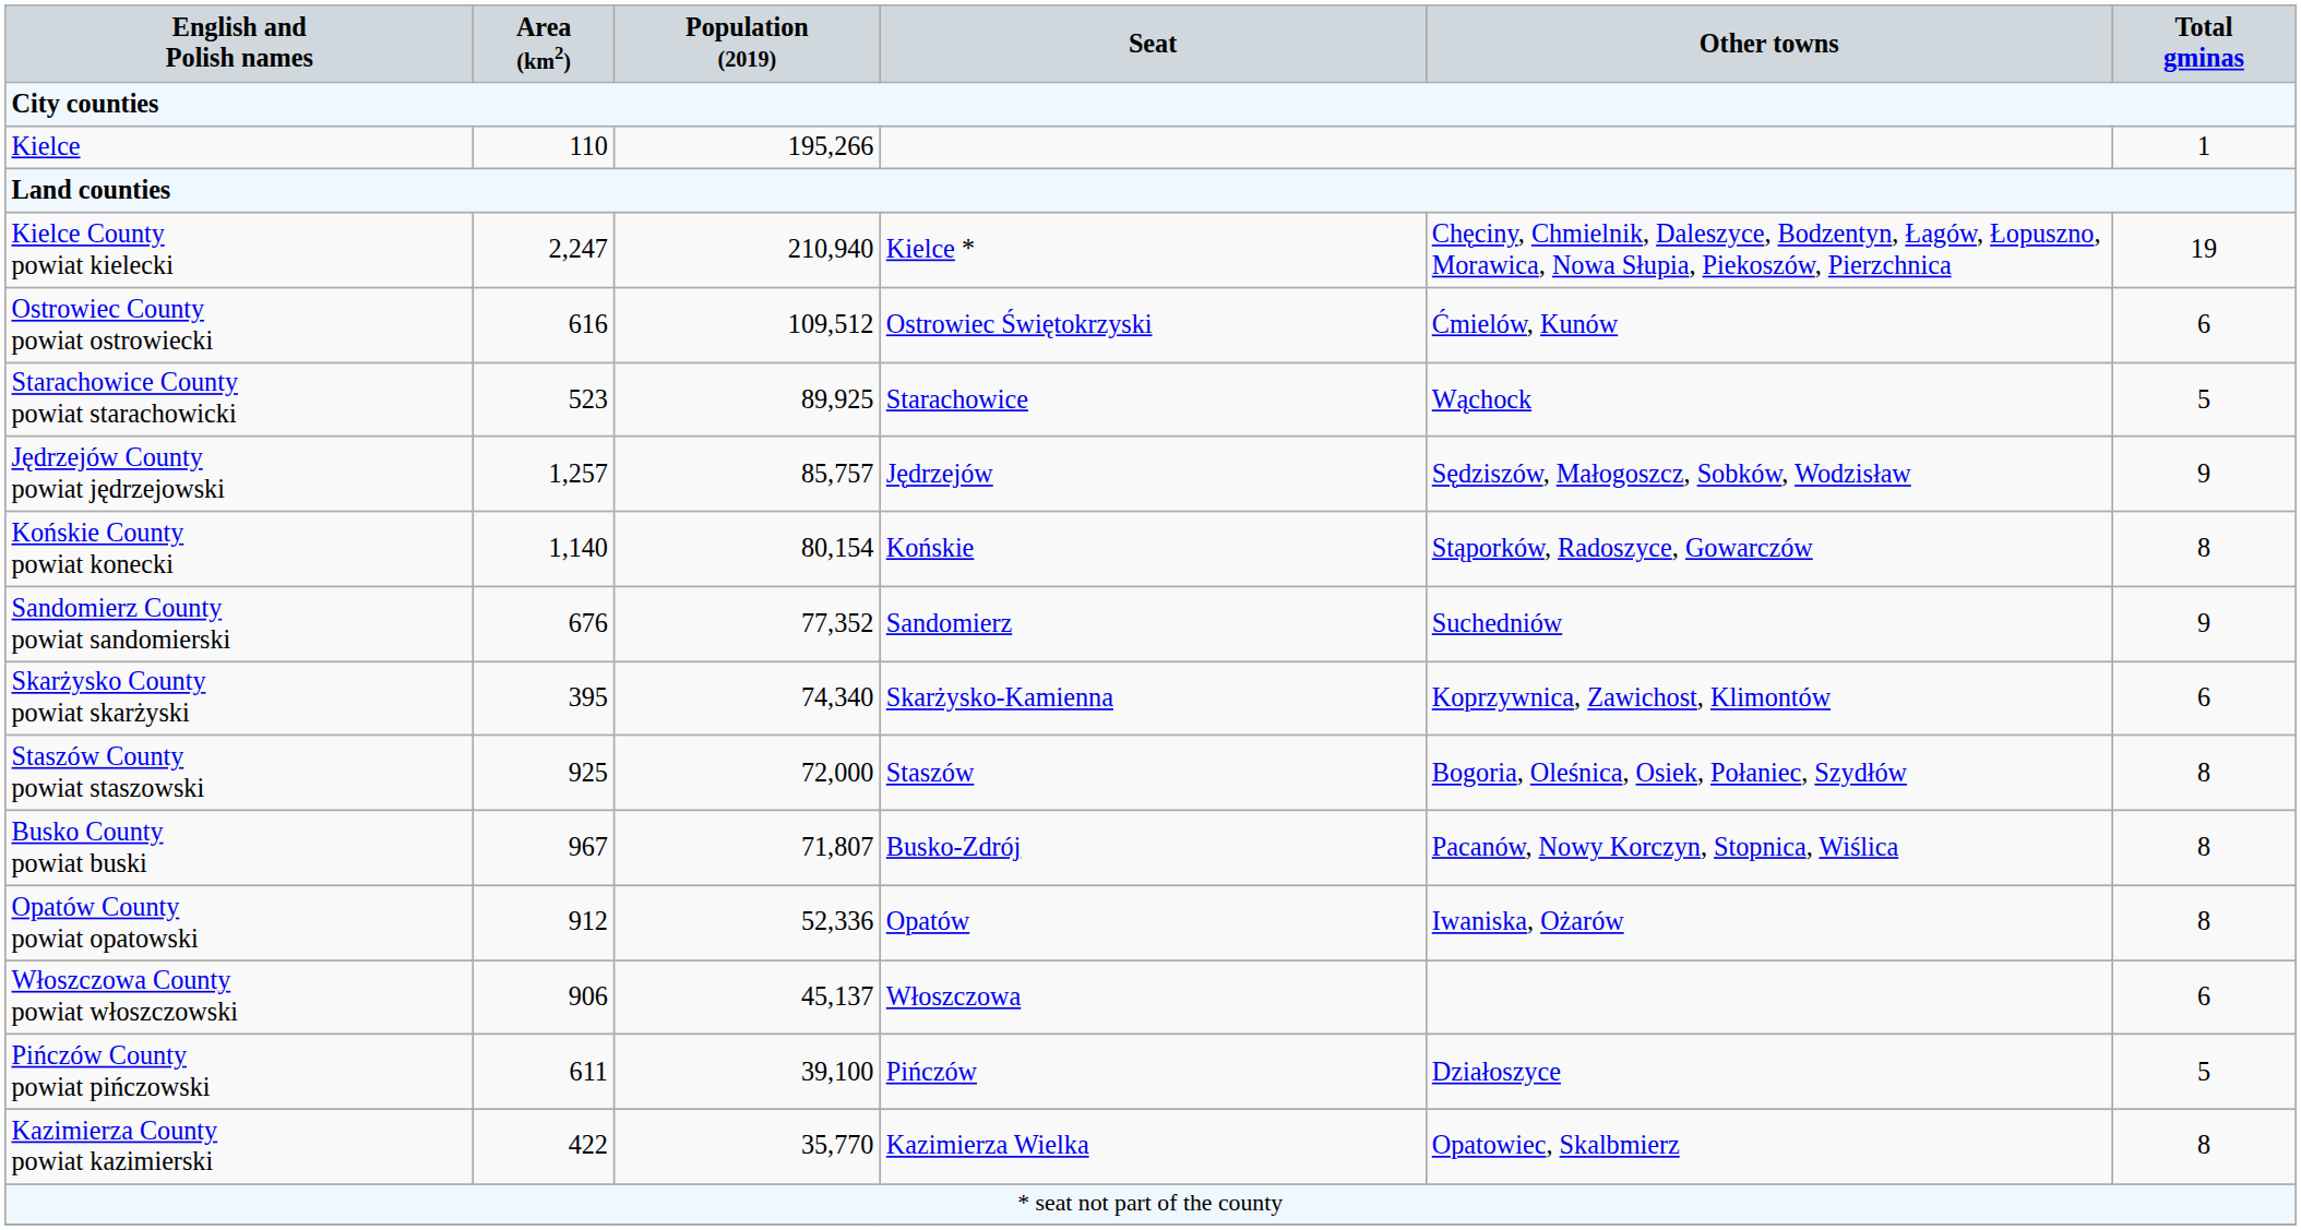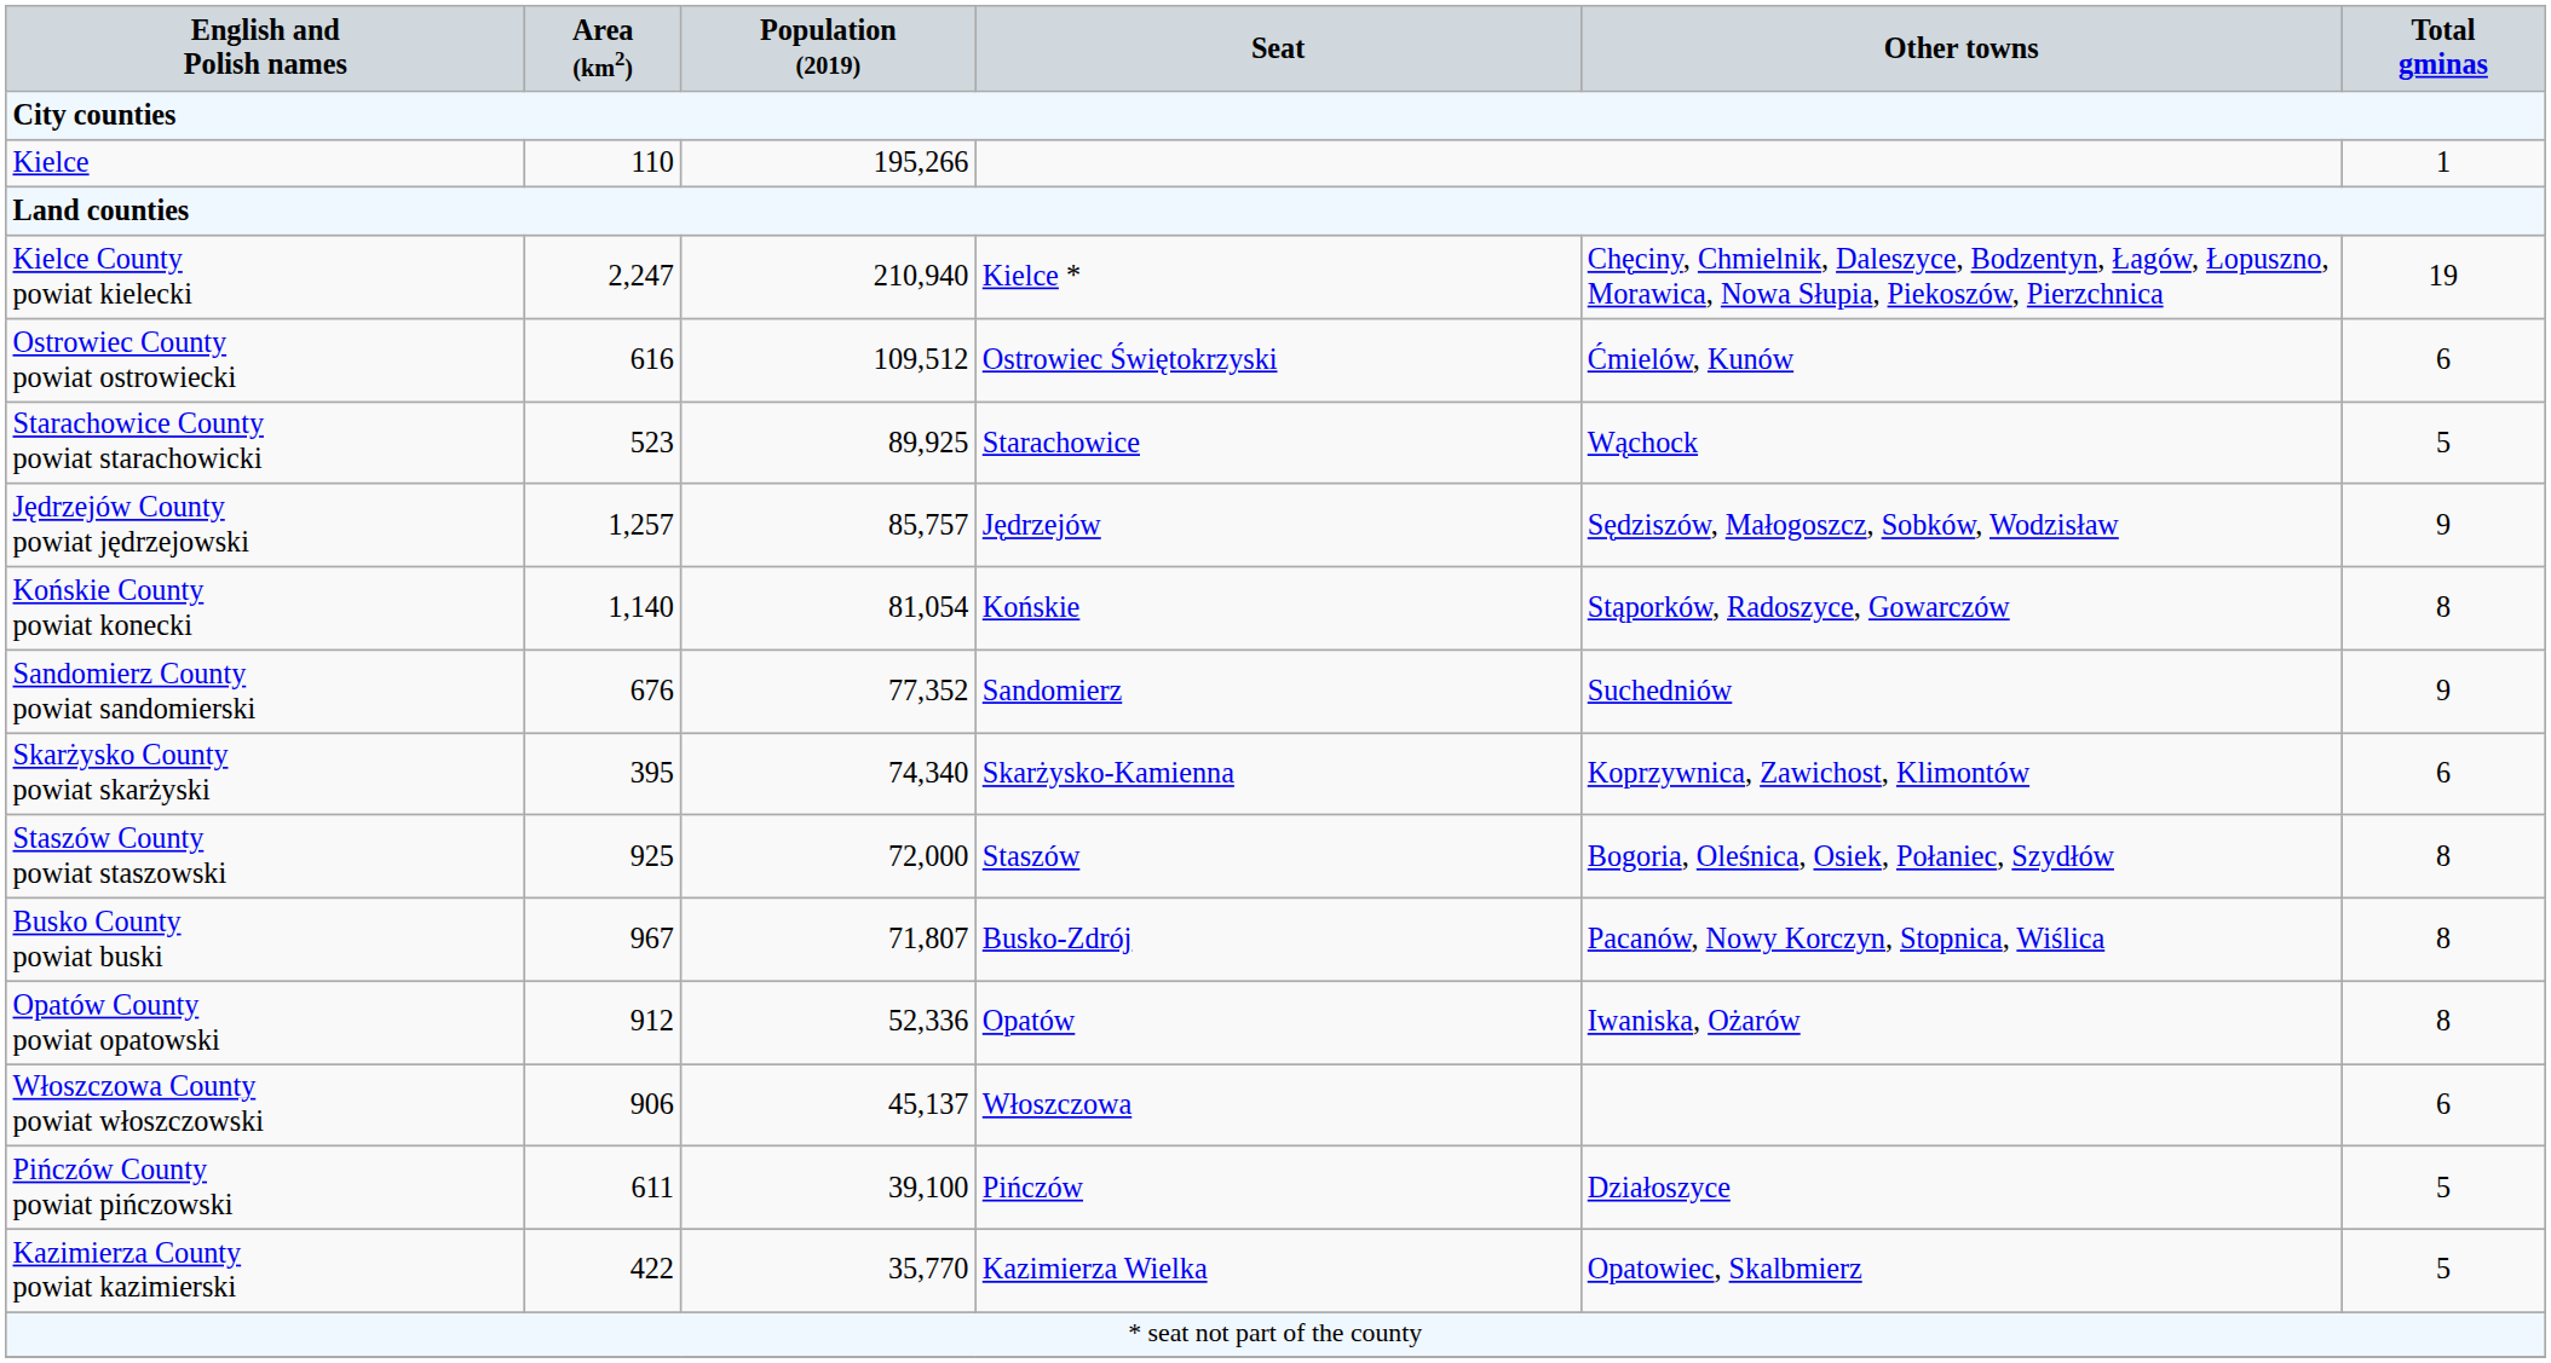 <table class="wikitable" style="font-size:90%">
 <tr bgcolor="D0D8DD">
 <td align="center"><strong>English and<br> Polish names</strong></td>
 <td align="center"><strong>Area<br> <small>(km<sup>2</sup>)</small></strong></td>
 <td align="center"><strong>Population<br> <small>(2019)</small></strong></td>
 <td align="center"><strong>Seat</strong></td>
 <td width="30%" align="center"><strong>Other towns</strong></td>
 <td align="center"><strong>Total<br> <a href='#'>gminas</a></strong></td>
 </tr>
 <tr bgcolor="F0F8FF">
 <td colspan=6><strong>City counties</strong></td>
 </tr>
 <tr>
 <td><a href='#'>Kielce</a></td>
 <td align="right">110</td>
 <td align="right">195,266</td>
 <td colspan=2></td>
 <td align="center">1</td>
 </tr>
 <tr bgcolor="F0F8FF">
 <td colspan=6><strong>Land counties</strong></td>
 </tr>
 <tr>
 <td><a href='#'>Kielce County</a><br> powiat kielecki</td>
 <td align="right">2,247</td>
 <td align="right">210,940</td>
 <td><a href='#'>Kielce</a> *</td>
 <td><a href='#'>Chęciny</a>, <a href='#'>Chmielnik</a>, <a href='#'>Daleszyce</a>, <a href='#'>Bodzentyn</a>, <a href='#'>Łagów</a>, <a href='#'>Łopuszno</a>, <a href='#'>Morawica</a>, <a href='#'>Nowa Słupia</a>, <a href='#'>Piekoszów</a>, <a href='#'>Pierzchnica</a></td>
 <td align="center">19</td>
 </tr>
 <tr>
 <td><a href='#'>Ostrowiec County</a><br> powiat ostrowiecki</td>
 <td align="right">616</td>
 <td align="right">109,512</td>
 <td><a href='#'>Ostrowiec Świętokrzyski</a></td>
 <td><a href='#'>Ćmielów</a>, <a href='#'>Kunów</a></td>
 <td align="center">6</td>
 </tr>
 <tr>
 <td><a href='#'>Starachowice County</a><br> powiat starachowicki</td>
 <td align="right">523</td>
 <td align="right">89,925</td>
 <td><a href='#'>Starachowice</a></td>
 <td><a href='#'>Wąchock</a></td>
 <td align="center">5</td>
 </tr>
 <tr>
 <td><a href='#'>Jędrzejów County</a><br> powiat jędrzejowski</td>
 <td align="right">1,257</td>
 <td align="right">85,757</td>
 <td><a href='#'>Jędrzejów</a></td>
 <td><a href='#'>Sędziszów</a>, <a href='#'>Małogoszcz</a>, <a href='#'>Sobków</a>, <a href='#'>Wodzisław</a></td>
 <td align="center">9</td>
 </tr>
 <tr>
 <td><a href='#'>Końskie County</a><br> powiat konecki</td>
 <td align="right">1,140</td>
-<td align="right">80,154</td>
+<td align="right">81,054</td>
 <td><a href='#'>Końskie</a></td>
 <td><a href='#'>Stąporków</a>, <a href='#'>Radoszyce</a>, <a href='#'>Gowarczów</a></td>
 <td align="center">8</td>
 </tr>
 <tr>
 <td><a href='#'>Sandomierz County</a><br> powiat sandomierski</td>
 <td align="right">676</td>
 <td align="right">77,352</td>
 <td><a href='#'>Sandomierz</a></td>
 <td><a href='#'>Suchedniów</a></td>
 <td align="center">9</td>
 </tr>
 <tr>
 <td><a href='#'>Skarżysko County</a><br> powiat skarżyski</td>
 <td align="right">395</td>
 <td align="right">74,340</td>
 <td><a href='#'>Skarżysko-Kamienna</a></td>
 <td><a href='#'>Koprzywnica</a>, <a href='#'>Zawichost</a>, <a href='#'>Klimontów</a></td>
 <td align="center">6</td>
 </tr>
 <tr>
 <td><a href='#'>Staszów County</a><br> powiat staszowski</td>
 <td align="right">925</td>
 <td align="right">72,000</td>
 <td><a href='#'>Staszów</a></td>
 <td><a href='#'>Bogoria</a>, <a href='#'>Oleśnica</a>, <a href='#'>Osiek</a>, <a href='#'>Połaniec</a>, <a href='#'>Szydłów</a></td>
 <td align="center">8</td>
 </tr>
 <tr>
 <td><a href='#'>Busko County</a><br> powiat buski</td>
 <td align="right">967</td>
 <td align="right">71,807</td>
 <td><a href='#'>Busko-Zdrój</a></td>
 <td><a href='#'>Pacanów</a>, <a href='#'>Nowy Korczyn</a>, <a href='#'>Stopnica</a>, <a href='#'>Wiślica</a></td>
 <td align="center">8</td>
 </tr>
 <tr>
 <td><a href='#'>Opatów County</a><br> powiat opatowski</td>
 <td align="right">912</td>
 <td align="right">52,336</td>
 <td><a href='#'>Opatów</a></td>
 <td><a href='#'>Iwaniska</a>, <a href='#'>Ożarów</a></td>
 <td align="center">8</td>
 </tr>
 <tr>
 <td><a href='#'>Włoszczowa County</a><br> powiat włoszczowski</td>
 <td align="right">906</td>
 <td align="right">45,137</td>
 <td><a href='#'>Włoszczowa</a></td>
 <td></td>
 <td align="center">6</td>
 </tr>
 <tr>
 <td><a href='#'>Pińczów County</a><br> powiat pińczowski</td>
 <td align="right">611</td>
 <td align="right">39,100</td>
 <td><a href='#'>Pińczów</a></td>
 <td><a href='#'>Działoszyce</a></td>
 <td align="center">5</td>
 </tr>
 <tr>
 <td><a href='#'>Kazimierza County</a><br> powiat kazimierski</td>
 <td align="right">422</td>
 <td align="right">35,770</td>
 <td><a href='#'>Kazimierza Wielka</a></td>
 <td><a href='#'>Opatowiec</a>, <a href='#'>Skalbmierz</a></td>
-<td align="center">8</td>
+<td align="center">5</td>
 </tr>
 <tr bgcolor="F0F8FF">
 <td colspan=6 style="text-align:center;font-size:90%">* seat not part of the county</td>
 </tr>
 <tr>
 </tr>
 </table>
